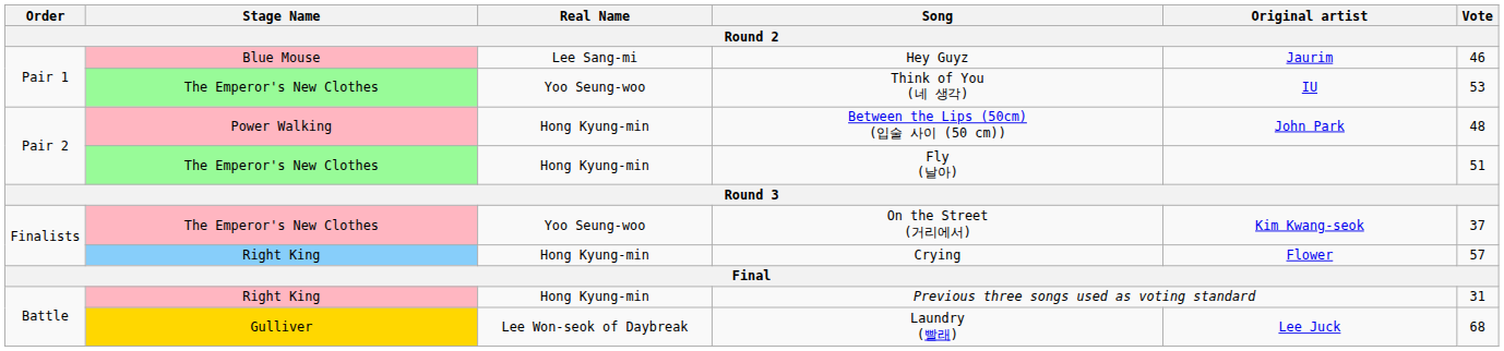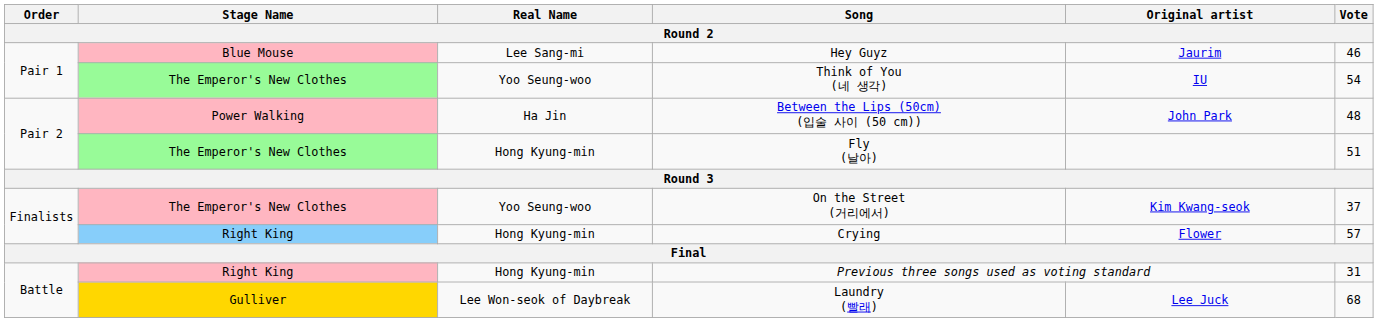 <table class="wikitable" style="text-align:center; width:95%;">
 <tr>
 <th style="width:1%;">Order</th>
 <th style="width:20%;">Stage Name</th>
 <th style="width:12%;">Real Name</th>
 <th style="width:23%;">Song</th>
 <th style="width:15%;">Original artist</th>
 <th style="width:1%;">Vote</th>
 </tr>
 <tr>
 <th colspan=6>Round 2</th>
 </tr>
 <tr>
 <td rowspan=2>Pair 1</td>
 <td bgcolor="lightpink">Blue Mouse</td>
 <td>Lee Sang-mi</td>
 <td>Hey Guyz</td>
 <td><a href='#'>Jaurim</a></td>
 <td>46</td>
 </tr>
 <tr>
 <td bgcolor="palegreen">The Emperor's New Clothes</td>
 <td>Yoo Seung-woo</td>
 <td>Think of You<br>(네 생각)</td>
 <td><a href='#'>IU</a></td>
-<td>53</td>
+<td>54</td>
 </tr>
 <tr>
 <td rowspan=2>Pair 2</td>
 <td bgcolor="lightpink">Power Walking</td>
-<td>Hong Kyung-min</td>
+<td>Ha Jin</td>
 <td><a href='#'>Between the Lips (50cm)</a><br>(입술 사이 (50 cm))</td>
 <td><a href='#'>John Park</a></td>
 <td>48</td>
 </tr>
 <tr>
 <td bgcolor="palegreen">The Emperor's New Clothes</td>
 <td>Hong Kyung-min</td>
 <td>Fly<br>(날아)</td>
 <td></td>
 <td>51</td>
 </tr>
 <tr>
 <th colspan=6>Round 3</th>
 </tr>
 <tr>
 <td rowspan=2>Finalists</td>
 <td bgcolor="lightpink">The Emperor's New Clothes</td>
 <td>Yoo Seung-woo</td>
 <td>On the Street<br>(거리에서)</td>
 <td><a href='#'>Kim Kwang-seok</a></td>
 <td>37</td>
 </tr>
 <tr>
 <td bgcolor="lightskyblue">Right King</td>
 <td>Hong Kyung-min</td>
 <td>Crying</td>
 <td><a href='#'>Flower</a></td>
 <td>57</td>
 </tr>
 <tr>
 <th colspan=6>Final</th>
 </tr>
 <tr>
 <td rowspan=2>Battle</td>
 <td bgcolor="lightpink">Right King</td>
 <td>Hong Kyung-min</td>
 <td colspan=2><em>Previous three songs used as voting standard</em></td>
 <td>31</td>
 </tr>
 <tr>
 <td bgcolor="gold">Gulliver</td>
 <td>Lee Won-seok of Daybreak</td>
 <td>Laundry<br>(<a href='#'>빨래</a>)</td>
 <td><a href='#'>Lee Juck</a></td>
 <td>68</td>
 </tr>
 </table>
